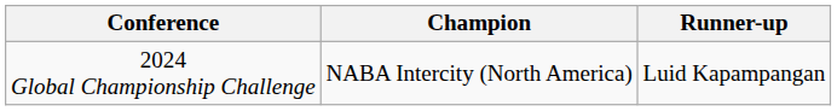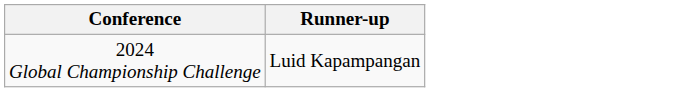 <table class="wikitable">
 <tr>
 <th>Conference</th>
-<th>Champion</th>
 <th>Runner-up</th>
 </tr>
 <tr>
 <td align=center>2024 <br> <em>Global Championship Challenge</em></td>
-<td>NABA Intercity (North America)</td>
 <td>Luid Kapampangan</td>
 </tr>
 </table>
